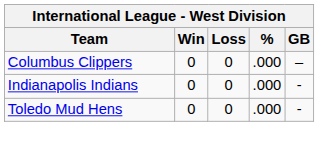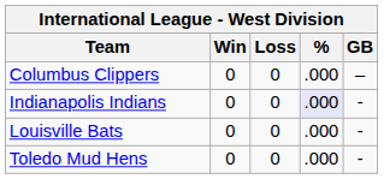 <table class="wikitable">
 <tr>
 <th colspan="5">International League - West Division</th>
 </tr>
 <tr>
 <th width="55%">Team</th>
 <th>Win</th>
 <th>Loss</th>
 <th>%</th>
 <th>GB</th>
 </tr>
 <tr align=center>
 <td align=left><a href='#'>Columbus Clippers</a></td>
 <td>0</td>
 <td>0</td>
 <td>.000</td>
 <td>–</td>
 </tr>
 <tr align=center>
 <td align=left><a href='#'>Indianapolis Indians</a></td>
 <td>0</td>
 <td>0</td>
+<td style="background: lavender;">.000</td>
+<td>-</td>
+</tr>
+<tr align=center>
+<td align=left><a href='#'>Louisville Bats</a></td>
+<td>0</td>
+<td>0</td>
 <td>.000</td>
 <td>-</td>
 </tr>
 <tr align=center>
 <td align=left><a href='#'>Toledo Mud Hens</a></td>
 <td>0</td>
 <td>0</td>
 <td>.000</td>
 <td>-</td>
 </tr>
 </table>
